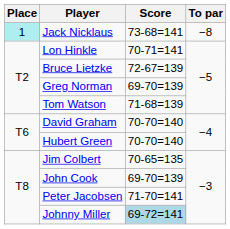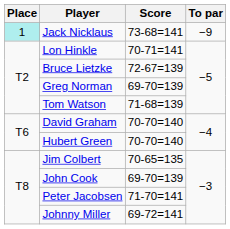 <table class="wikitable">
 <tr>
 <th>Place</th>
 <th>Player</th>
 <th>Score</th>
 <th>To par</th>
 </tr>
 <tr>
 <td align="center" style="background: paleturquoise;">1</td>
 <td> <a href='#'>Jack Nicklaus</a></td>
 <td>73-68=141</td>
-<td align="center">−8</td>
+<td align="center">−9</td>
 </tr>
 <tr>
 <td rowspan=4 align="center">T2</td>
 <td> <a href='#'>Lon Hinkle</a></td>
 <td>70-71=141</td>
 <td rowspan=4 align="center">−5</td>
 </tr>
 <tr>
 <td> <a href='#'>Bruce Lietzke</a></td>
 <td>72-67=139</td>
 </tr>
 <tr>
 <td> <a href='#'>Greg Norman</a></td>
 <td>69-70=139</td>
 </tr>
 <tr>
 <td> <a href='#'>Tom Watson</a></td>
 <td>71-68=139</td>
 </tr>
 <tr>
 <td rowspan=2 align="center">T6</td>
 <td> <a href='#'>David Graham</a></td>
 <td>70-70=140</td>
 <td rowspan=2 align="center">−4</td>
 </tr>
 <tr>
 <td> <a href='#'>Hubert Green</a></td>
 <td>70-70=140</td>
 </tr>
 <tr>
 <td rowspan=4 align="center">T8</td>
 <td> <a href='#'>Jim Colbert</a></td>
 <td>70-65=135</td>
 <td rowspan=4 align="center">−3</td>
 </tr>
 <tr>
 <td> <a href='#'>John Cook</a></td>
 <td>69-70=139</td>
 </tr>
 <tr>
 <td> <a href='#'>Peter Jacobsen</a></td>
 <td>71-70=141</td>
 </tr>
 <tr>
 <td> <a href='#'>Johnny Miller</a></td>
-<td style="background: lightblue;">69-72=141</td>
+<td>69-72=141</td>
 </tr>
 </table>
